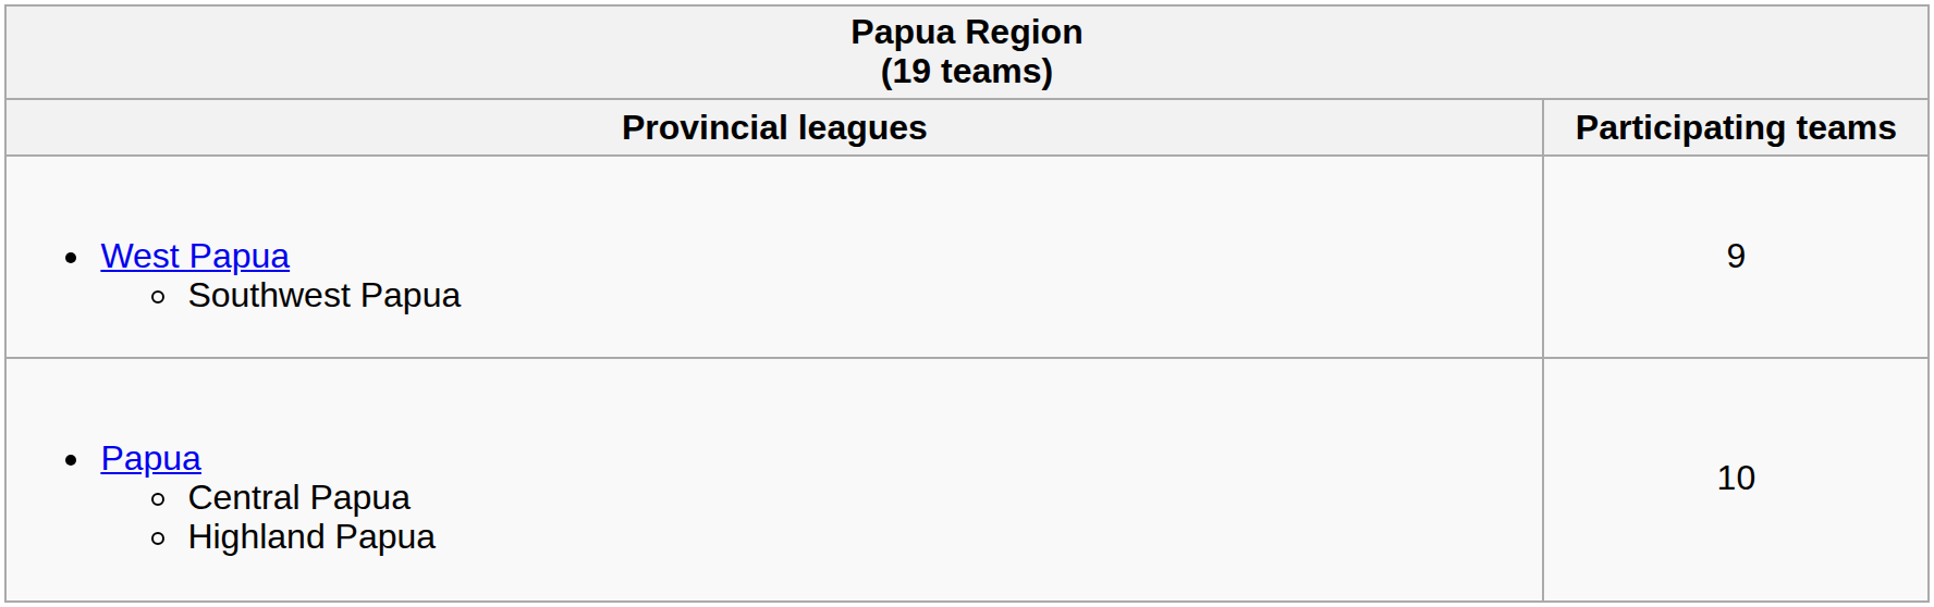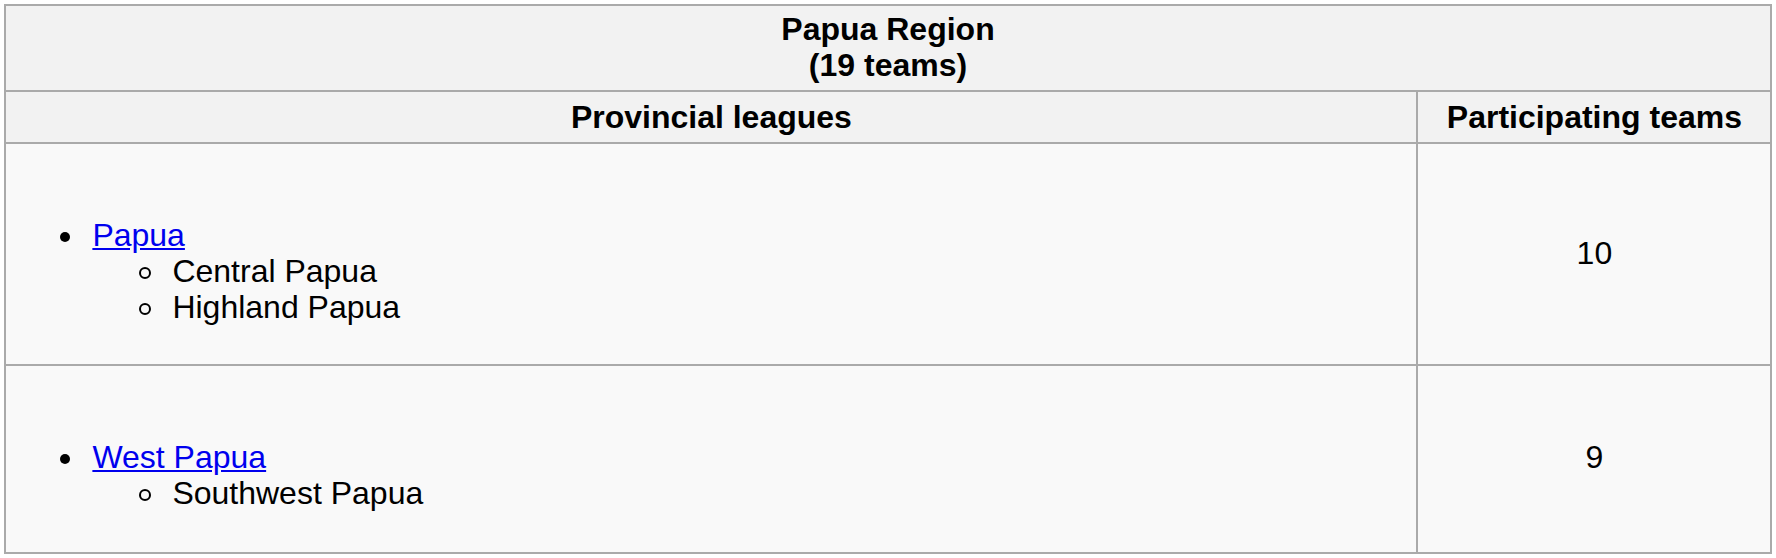 <table class="wikitable sortable" style="width:100%;">
 <tr>
 <th colspan="2"><strong>Papua Region</strong><br>(19 teams)</th>
 </tr>
 <tr>
 <th style="width:80%;">Provincial leagues</th>
 <th style="width:20%;">Participating teams</th>
 </tr>
 <tr>
+<td><br><ul><li> <a href='#'>Papua</a><ul><li> Central Papua</li><li> Highland Papua</li></ul></li></ul></td>
+<td align=center>10</td>
+</tr>
+<tr>
 <td><br><ul><li> <a href='#'>West Papua</a><ul><li> Southwest Papua</li></ul></li></ul></td>
 <td align=center>9</td>
 </tr>
-<tr>
-<td><br><ul><li> <a href='#'>Papua</a><ul><li> Central Papua</li><li> Highland Papua</li></ul></li></ul></td>
-<td align=center>10</td>
-</tr>
 </table>
